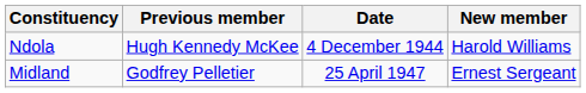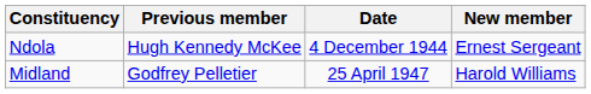 <table class="wikitable sortable">
 <tr>
 <th>Constituency</th>
 <th>Previous member</th>
 <th>Date</th>
 <th>New member</th>
 </tr>
 <tr>
 <td><a href='#'>Ndola</a></td>
 <td><a href='#'>Hugh Kennedy McKee</a></td>
 <td align=center><a href='#'>4 December 1944</a></td>
-<td><a href='#'>Harold Williams</a></td>
+<td><a href='#'>Ernest Sergeant</a></td>
 </tr>
 <tr>
 <td><a href='#'>Midland</a></td>
 <td><a href='#'>Godfrey Pelletier</a></td>
 <td align=center><a href='#'>25 April 1947</a></td>
-<td><a href='#'>Ernest Sergeant</a></td>
+<td><a href='#'>Harold Williams</a></td>
 </tr>
 </table>
